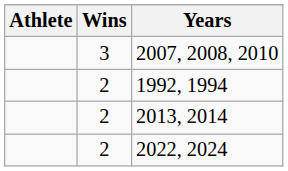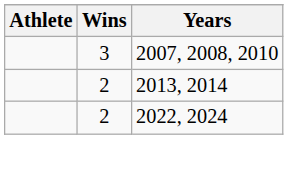 <table class="wikitable">
 <tr>
 </tr>
 <tr>
 <th>Athlete</th>
 <th>Wins</th>
 <th>Years</th>
 </tr>
 <tr>
 <td></td>
 <td align=center>3</td>
 <td>2007, 2008, 2010</td>
 </tr>
 <tr>
 <td></td>
 <td align=center>2</td>
-<td>1992, 1994</td>
-</tr>
-<tr>
-<td></td>
-<td align=center>2</td>
 <td>2013, 2014</td>
 </tr>
 <tr>
 <td></td>
 <td align=center>2</td>
 <td>2022, 2024</td>
 </tr>
 </table>
